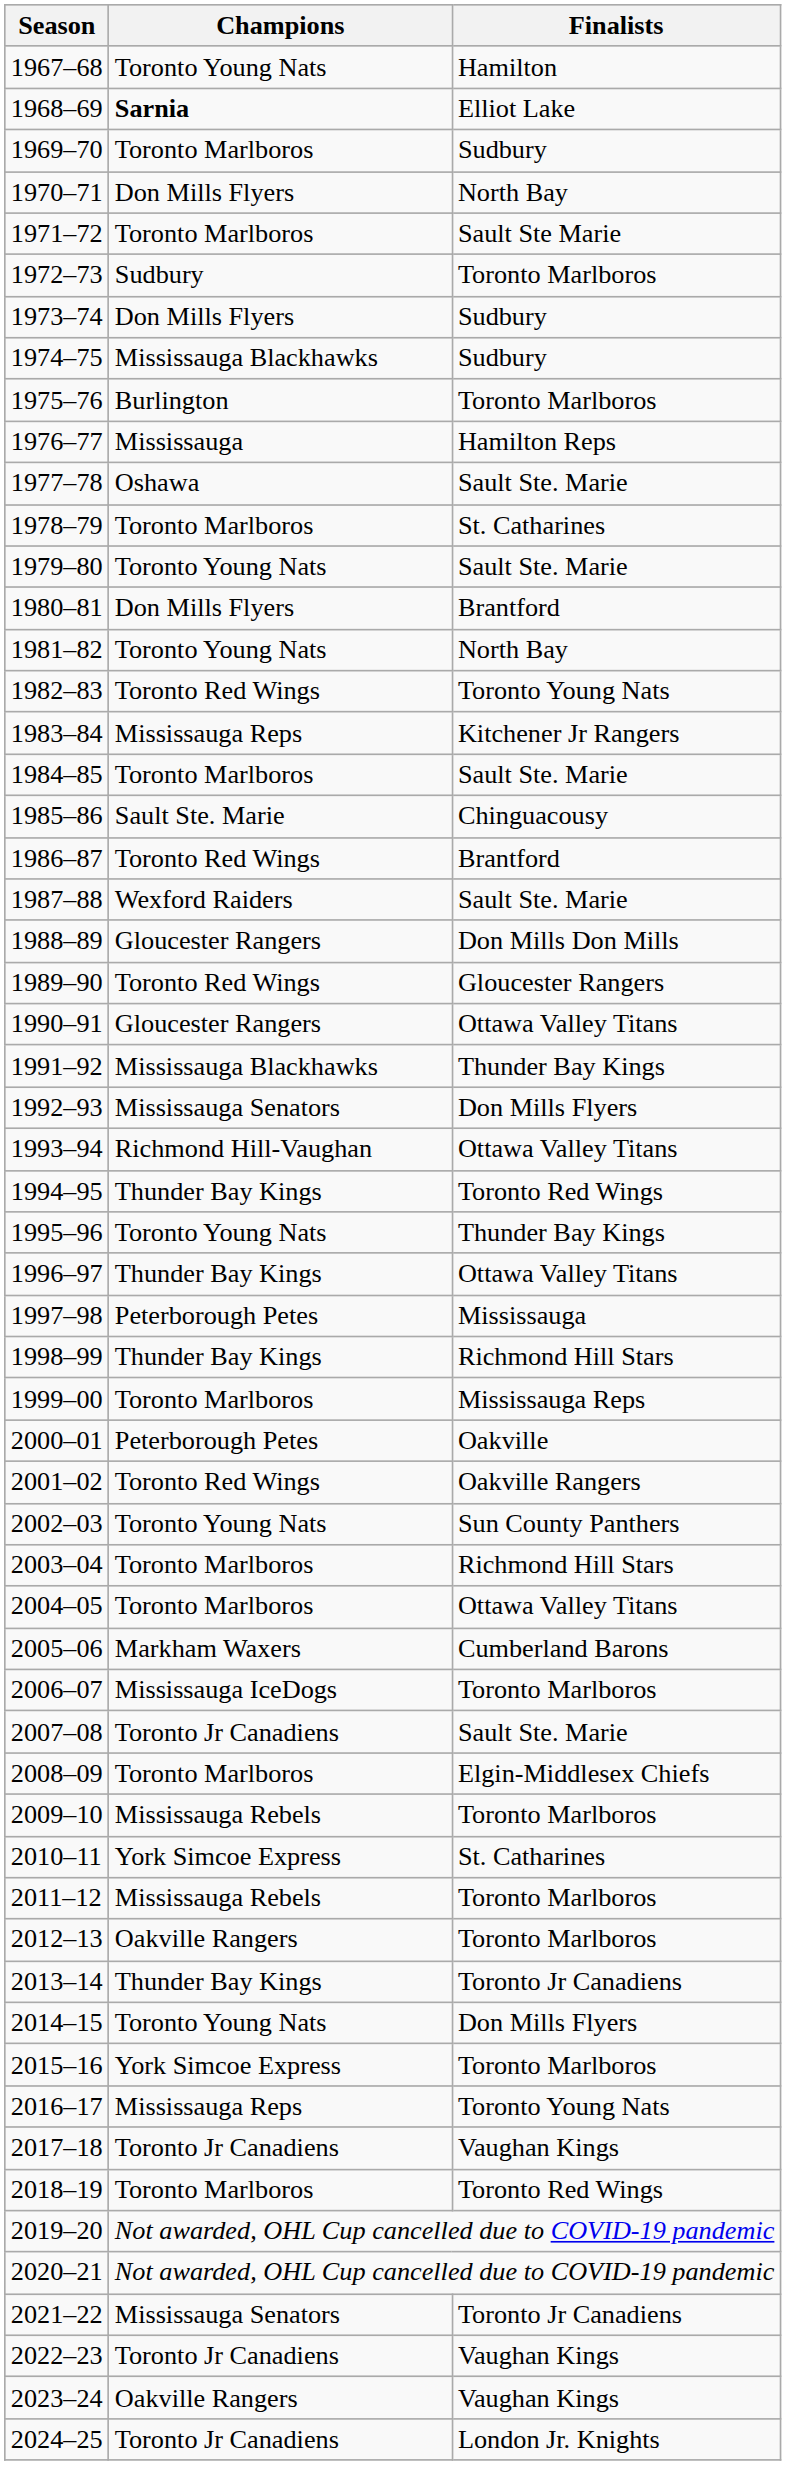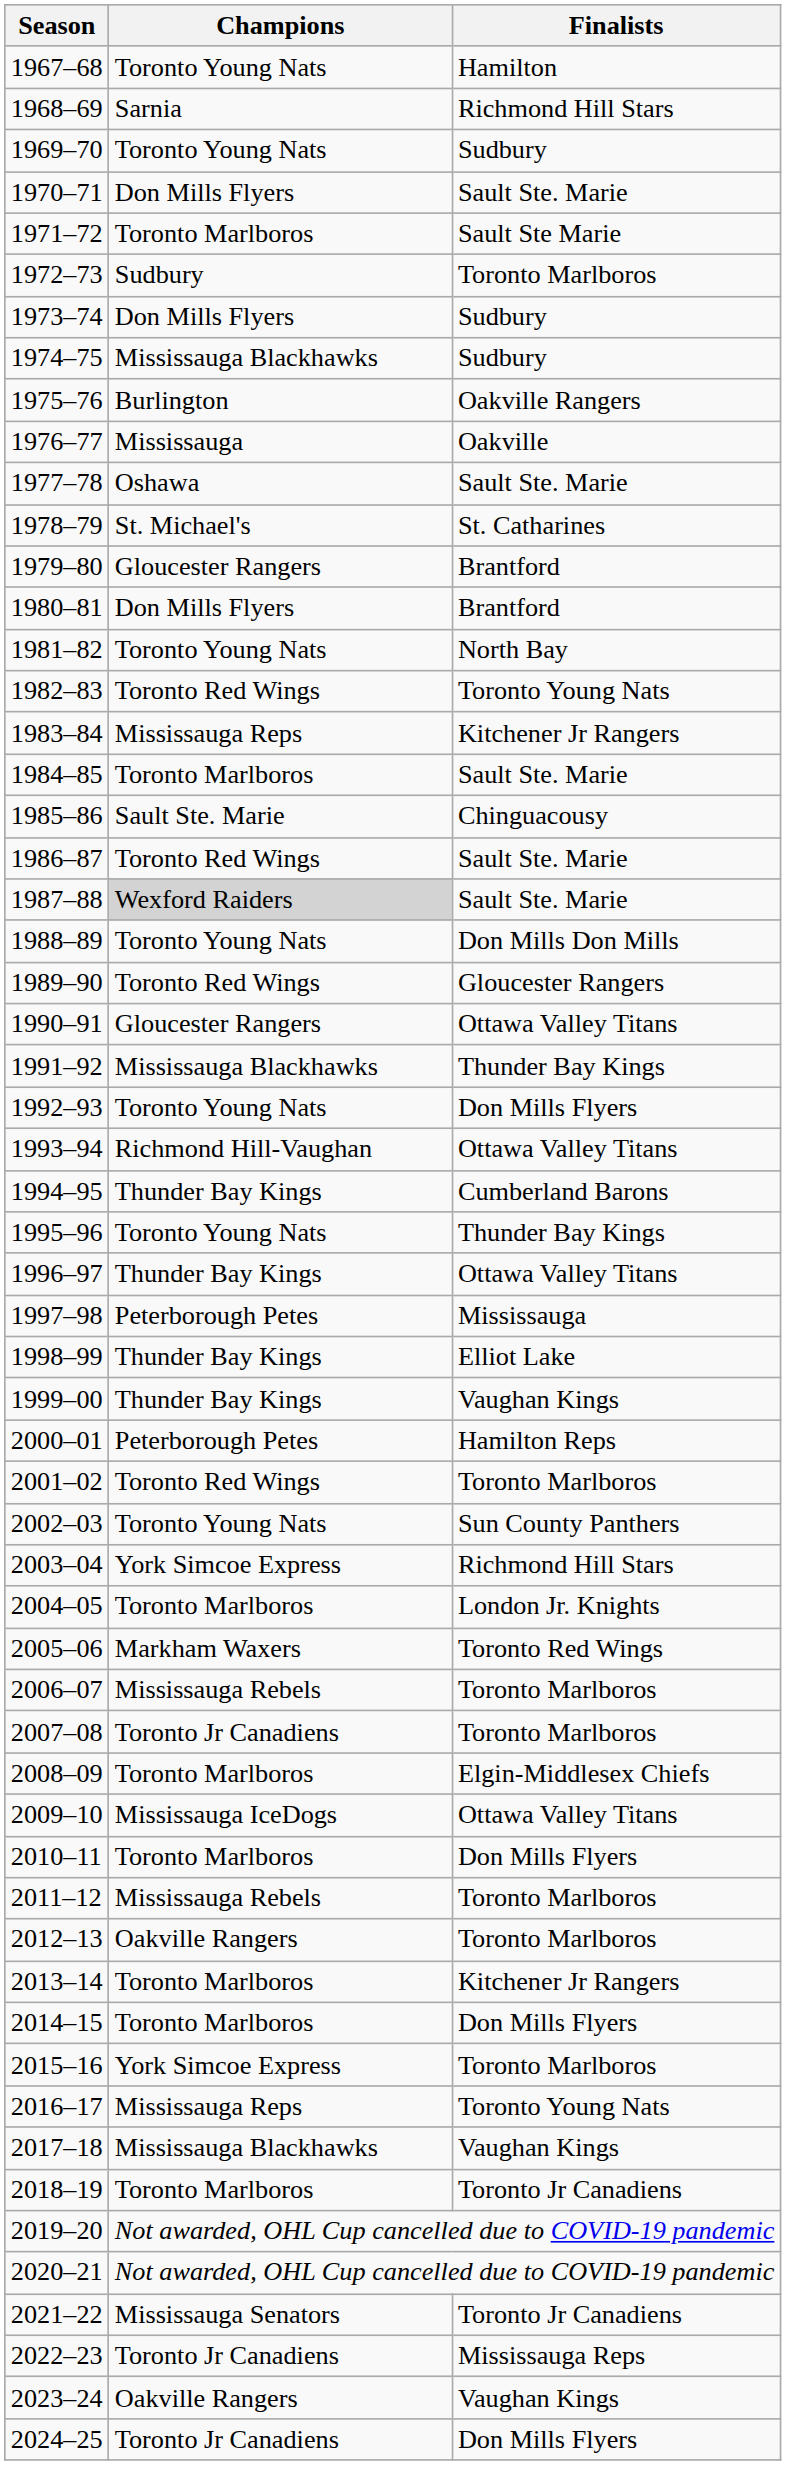 <table class="wikitable sortable">
 <tr>
 <th>Season</th>
 <th>Champions</th>
 <th>Finalists</th>
 </tr>
 <tr>
 <td>1967–68</td>
 <td>Toronto Young Nats</td>
 <td>Hamilton</td>
 </tr>
 <tr>
 <td>1968–69</td>
-<td><strong>Sarnia</strong></td>
-<td>Elliot Lake</td>
+<td>Sarnia</td>
+<td>Richmond Hill Stars</td>
 </tr>
 <tr>
 <td>1969–70</td>
-<td>Toronto Marlboros</td>
+<td>Toronto Young Nats</td>
 <td>Sudbury</td>
 </tr>
 <tr>
 <td>1970–71</td>
 <td>Don Mills Flyers</td>
-<td>North Bay</td>
+<td>Sault Ste. Marie</td>
 </tr>
 <tr>
 <td>1971–72</td>
 <td>Toronto Marlboros</td>
 <td>Sault Ste Marie</td>
 </tr>
 <tr>
 <td>1972–73</td>
 <td>Sudbury</td>
 <td>Toronto Marlboros</td>
 </tr>
 <tr>
 <td>1973–74</td>
 <td>Don Mills Flyers</td>
 <td>Sudbury</td>
 </tr>
 <tr>
 <td>1974–75</td>
 <td>Mississauga Blackhawks</td>
 <td>Sudbury</td>
 </tr>
 <tr>
 <td>1975–76</td>
 <td>Burlington</td>
-<td>Toronto Marlboros</td>
+<td>Oakville Rangers</td>
 </tr>
 <tr>
 <td>1976–77</td>
 <td>Mississauga</td>
-<td>Hamilton Reps</td>
+<td>Oakville</td>
 </tr>
 <tr>
 <td>1977–78</td>
 <td>Oshawa</td>
 <td>Sault Ste. Marie</td>
 </tr>
 <tr>
 <td>1978–79</td>
-<td>Toronto Marlboros</td>
+<td>St. Michael's</td>
 <td>St. Catharines</td>
 </tr>
 <tr>
 <td>1979–80</td>
-<td>Toronto Young Nats</td>
-<td>Sault Ste. Marie</td>
+<td>Gloucester Rangers</td>
+<td>Brantford</td>
 </tr>
 <tr>
 <td>1980–81</td>
 <td>Don Mills Flyers</td>
 <td>Brantford</td>
 </tr>
 <tr>
 <td>1981–82</td>
 <td>Toronto Young Nats</td>
 <td>North Bay</td>
 </tr>
 <tr>
 <td>1982–83</td>
 <td>Toronto Red Wings</td>
 <td>Toronto Young Nats</td>
 </tr>
 <tr>
 <td>1983–84</td>
 <td>Mississauga Reps</td>
 <td>Kitchener Jr Rangers</td>
 </tr>
 <tr>
 <td>1984–85</td>
 <td>Toronto Marlboros</td>
 <td>Sault Ste. Marie</td>
 </tr>
 <tr>
 <td>1985–86</td>
 <td>Sault Ste. Marie</td>
 <td>Chinguacousy</td>
 </tr>
 <tr>
 <td>1986–87</td>
 <td>Toronto Red Wings</td>
-<td>Brantford</td>
+<td>Sault Ste. Marie</td>
 </tr>
 <tr>
 <td>1987–88</td>
-<td>Wexford Raiders</td>
+<td style="background: lightgrey;">Wexford Raiders</td>
 <td>Sault Ste. Marie</td>
 </tr>
 <tr>
 <td>1988–89</td>
-<td>Gloucester Rangers</td>
+<td>Toronto Young Nats</td>
 <td>Don Mills Don Mills</td>
 </tr>
 <tr>
 <td>1989–90</td>
 <td>Toronto Red Wings</td>
 <td>Gloucester Rangers</td>
 </tr>
 <tr>
 <td>1990–91</td>
 <td>Gloucester Rangers</td>
 <td>Ottawa Valley Titans</td>
 </tr>
 <tr>
 <td>1991–92</td>
 <td>Mississauga Blackhawks</td>
 <td>Thunder Bay Kings</td>
 </tr>
 <tr>
 <td>1992–93</td>
-<td>Mississauga Senators</td>
+<td>Toronto Young Nats</td>
 <td>Don Mills Flyers</td>
 </tr>
 <tr>
 <td>1993–94</td>
 <td>Richmond Hill-Vaughan</td>
 <td>Ottawa Valley Titans</td>
 </tr>
 <tr>
 <td>1994–95</td>
 <td>Thunder Bay Kings</td>
-<td>Toronto Red Wings</td>
+<td>Cumberland Barons</td>
 </tr>
 <tr>
 <td>1995–96</td>
 <td>Toronto Young Nats</td>
 <td>Thunder Bay Kings</td>
 </tr>
 <tr>
 <td>1996–97</td>
 <td>Thunder Bay Kings</td>
 <td>Ottawa Valley Titans</td>
 </tr>
 <tr>
 <td>1997–98</td>
 <td>Peterborough Petes</td>
 <td>Mississauga</td>
 </tr>
 <tr>
 <td>1998–99</td>
 <td>Thunder Bay Kings</td>
-<td>Richmond Hill Stars</td>
+<td>Elliot Lake</td>
 </tr>
 <tr>
 <td>1999–00</td>
-<td>Toronto Marlboros</td>
-<td>Mississauga Reps</td>
+<td>Thunder Bay Kings</td>
+<td>Vaughan Kings</td>
 </tr>
 <tr>
 <td>2000–01</td>
 <td>Peterborough Petes</td>
-<td>Oakville</td>
+<td>Hamilton Reps</td>
 </tr>
 <tr>
 <td>2001–02</td>
 <td>Toronto Red Wings</td>
-<td>Oakville Rangers</td>
+<td>Toronto Marlboros</td>
 </tr>
 <tr>
 <td>2002–03</td>
 <td>Toronto Young Nats</td>
 <td>Sun County Panthers</td>
 </tr>
 <tr>
 <td>2003–04</td>
-<td>Toronto Marlboros</td>
+<td>York Simcoe Express</td>
 <td>Richmond Hill Stars</td>
 </tr>
 <tr>
 <td>2004–05</td>
 <td>Toronto Marlboros</td>
-<td>Ottawa Valley Titans</td>
+<td>London Jr. Knights</td>
 </tr>
 <tr>
 <td>2005–06</td>
 <td>Markham Waxers</td>
-<td>Cumberland Barons</td>
+<td>Toronto Red Wings</td>
 </tr>
 <tr>
 <td>2006–07</td>
-<td>Mississauga IceDogs</td>
+<td>Mississauga Rebels</td>
 <td>Toronto Marlboros</td>
 </tr>
 <tr>
 <td>2007–08</td>
 <td>Toronto Jr Canadiens</td>
-<td>Sault Ste. Marie</td>
+<td>Toronto Marlboros</td>
 </tr>
 <tr>
 <td>2008–09</td>
 <td>Toronto Marlboros</td>
 <td>Elgin-Middlesex Chiefs</td>
 </tr>
 <tr>
 <td>2009–10</td>
-<td>Mississauga Rebels</td>
-<td>Toronto Marlboros</td>
+<td>Mississauga IceDogs</td>
+<td>Ottawa Valley Titans</td>
 </tr>
 <tr>
 <td>2010–11</td>
-<td>York Simcoe Express</td>
-<td>St. Catharines</td>
+<td>Toronto Marlboros</td>
+<td>Don Mills Flyers</td>
 </tr>
 <tr>
 <td>2011–12</td>
 <td>Mississauga Rebels</td>
 <td>Toronto Marlboros</td>
 </tr>
 <tr>
 <td>2012–13</td>
 <td>Oakville Rangers</td>
 <td>Toronto Marlboros</td>
 </tr>
 <tr>
 <td>2013–14</td>
-<td>Thunder Bay Kings</td>
-<td>Toronto Jr Canadiens</td>
+<td>Toronto Marlboros</td>
+<td>Kitchener Jr Rangers</td>
 </tr>
 <tr>
 <td>2014–15</td>
-<td>Toronto Young Nats</td>
+<td>Toronto Marlboros</td>
 <td>Don Mills Flyers</td>
 </tr>
 <tr>
 <td>2015–16</td>
 <td>York Simcoe Express</td>
 <td>Toronto Marlboros</td>
 </tr>
 <tr>
 <td>2016–17</td>
 <td>Mississauga Reps</td>
 <td>Toronto Young Nats</td>
 </tr>
 <tr>
 <td>2017–18</td>
-<td>Toronto Jr Canadiens</td>
+<td>Mississauga Blackhawks</td>
 <td>Vaughan Kings</td>
 </tr>
 <tr>
 <td>2018–19</td>
 <td>Toronto Marlboros</td>
-<td>Toronto Red Wings</td>
+<td>Toronto Jr Canadiens</td>
 </tr>
 <tr>
 <td>2019–20</td>
 <td colspan="2"><em>Not awarded, OHL Cup cancelled due to <a href='#'>COVID-19 pandemic</a></em></td>
 </tr>
 <tr>
 <td>2020–21</td>
 <td colspan="2"><em>Not awarded, OHL Cup cancelled due to COVID-19 pandemic</em></td>
 </tr>
 <tr>
 <td>2021–22</td>
 <td>Mississauga Senators</td>
 <td>Toronto Jr Canadiens</td>
 </tr>
 <tr>
 <td>2022–23</td>
 <td>Toronto Jr Canadiens</td>
-<td>Vaughan Kings</td>
+<td>Mississauga Reps</td>
 </tr>
 <tr>
 <td>2023–24</td>
 <td>Oakville Rangers</td>
 <td>Vaughan Kings</td>
 </tr>
 <tr>
 <td>2024–25</td>
 <td>Toronto Jr Canadiens</td>
-<td>London Jr. Knights</td>
+<td>Don Mills Flyers</td>
 </tr>
 </table>
